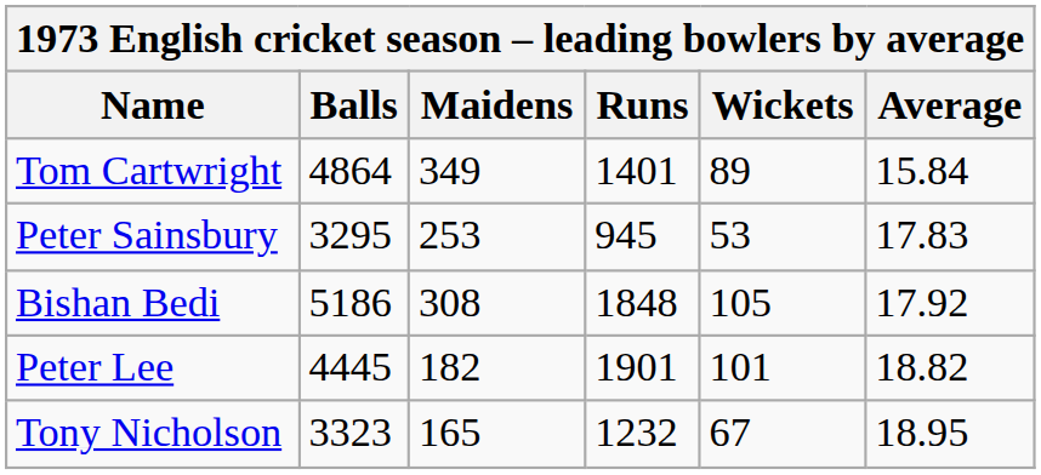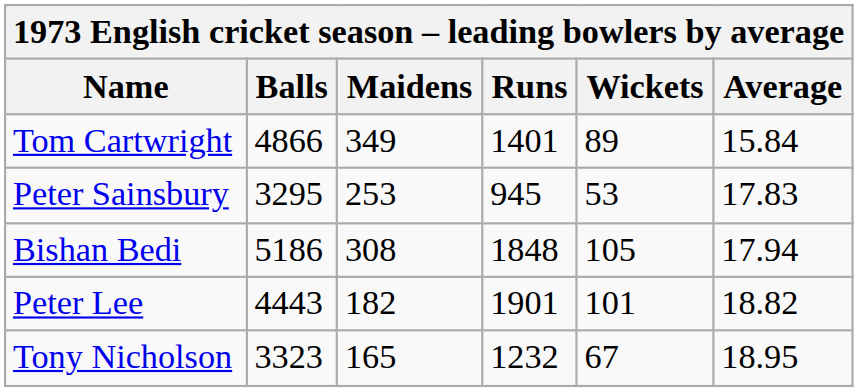 <table class="wikitable">
 <tr>
 <th bgcolor="#efefef" colspan="7">1973 English cricket season – leading bowlers by average</th>
 </tr>
 <tr bgcolor="#efefef">
 <th>Name</th>
 <th>Balls</th>
 <th>Maidens</th>
 <th>Runs</th>
 <th>Wickets</th>
 <th>Average</th>
 </tr>
 <tr>
 <td><a href='#'>Tom Cartwright</a></td>
-<td>4864</td>
+<td>4866</td>
 <td>349</td>
 <td>1401</td>
 <td>89</td>
 <td>15.84</td>
 </tr>
 <tr>
 <td><a href='#'>Peter Sainsbury</a></td>
 <td>3295</td>
 <td>253</td>
 <td>945</td>
 <td>53</td>
 <td>17.83</td>
 </tr>
 <tr>
 <td><a href='#'>Bishan Bedi</a></td>
 <td>5186</td>
 <td>308</td>
 <td>1848</td>
 <td>105</td>
-<td>17.92</td>
+<td>17.94</td>
 </tr>
 <tr>
 <td><a href='#'>Peter Lee</a></td>
-<td>4445</td>
+<td>4443</td>
 <td>182</td>
 <td>1901</td>
 <td>101</td>
 <td>18.82</td>
 </tr>
 <tr>
 <td><a href='#'>Tony Nicholson</a></td>
 <td>3323</td>
 <td>165</td>
 <td>1232</td>
 <td>67</td>
 <td>18.95</td>
 </tr>
 </table>
